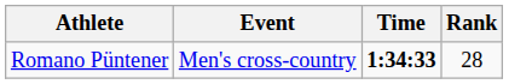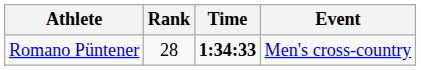 <table class=wikitable style=font-size:90%;text-align:center>
 <tr>
 <th>Athlete</th>
+<th>Rank</th>
+<th>Time</th>
 <th>Event</th>
-<th>Time</th>
-<th>Rank</th>
 </tr>
 <tr align=center>
 <td align=left><a href='#'>Romano Püntener</a></td>
+<td>28</td>
+<td><strong>1:34:33</strong></td>
 <td align=left><a href='#'>Men's cross-country</a></td>
-<td><strong>1:34:33</strong></td>
-<td>28</td>
 </tr>
 </table>
